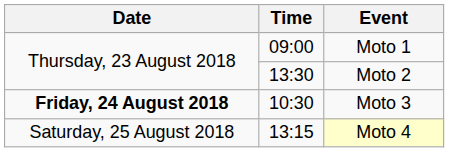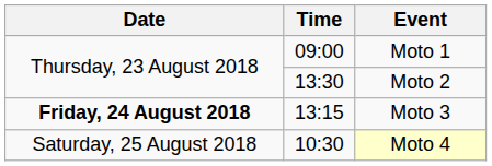 <table class = "wikitable" style="text-align:center;">
 <tr>
 <th width=220>Date</th>
 <th width=50>Time</th>
 <th width=100>Event</th>
 </tr>
 <tr>
 <td rowspan=2>Thursday, 23 August 2018</td>
 <td>09:00</td>
 <td>Moto 1</td>
 </tr>
 <tr>
 <td>13:30</td>
 <td>Moto 2</td>
 </tr>
 <tr>
 <td><strong>Friday, 24 August 2018</strong></td>
-<td>10:30</td>
+<td>13:15</td>
 <td>Moto 3</td>
 </tr>
 <tr>
 <td>Saturday, 25 August 2018</td>
-<td>13:15</td>
+<td>10:30</td>
 <td bgcolor=ffffcc>Moto 4</td>
 </tr>
 </table>
